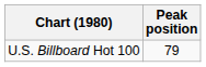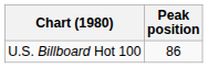 <table class="wikitable sortable">
 <tr>
 <th>Chart (1980)</th>
 <th>Peak<br>position</th>
 </tr>
 <tr>
 <td>U.S. <em>Billboard</em> Hot 100</td>
-<td style="text-align:center;">79</td>
+<td style="text-align:center;">86</td>
 </tr>
 </table>
